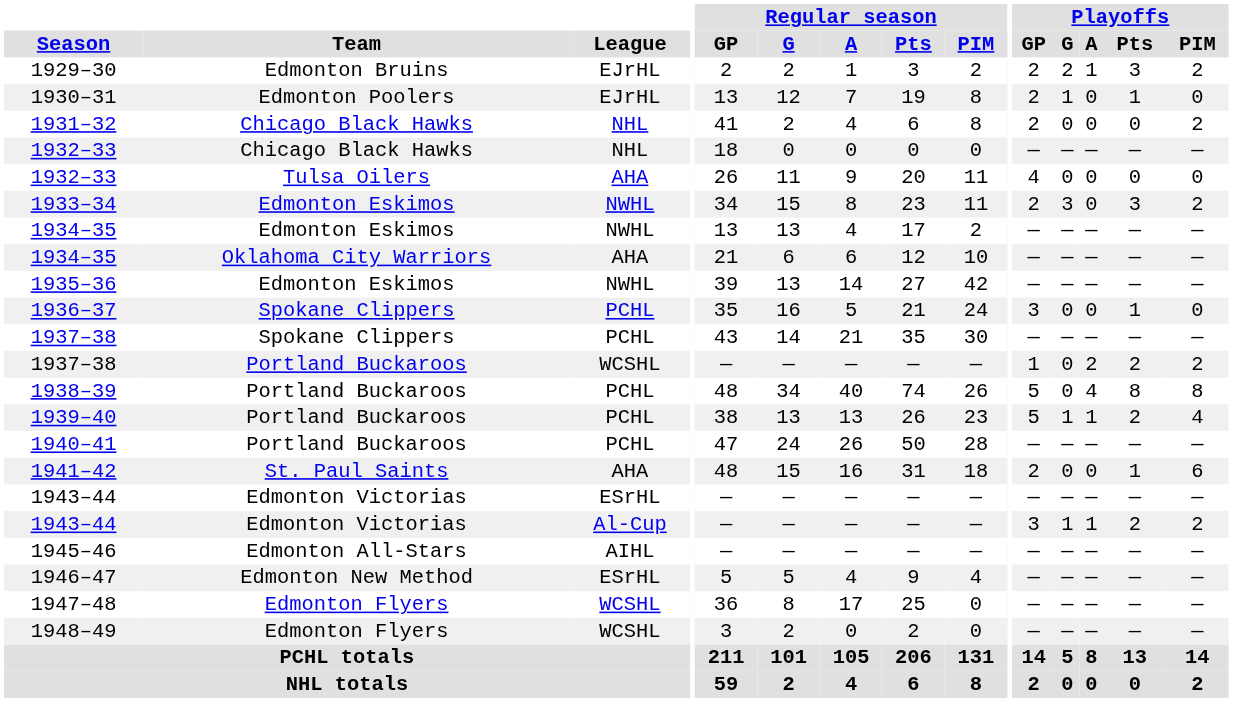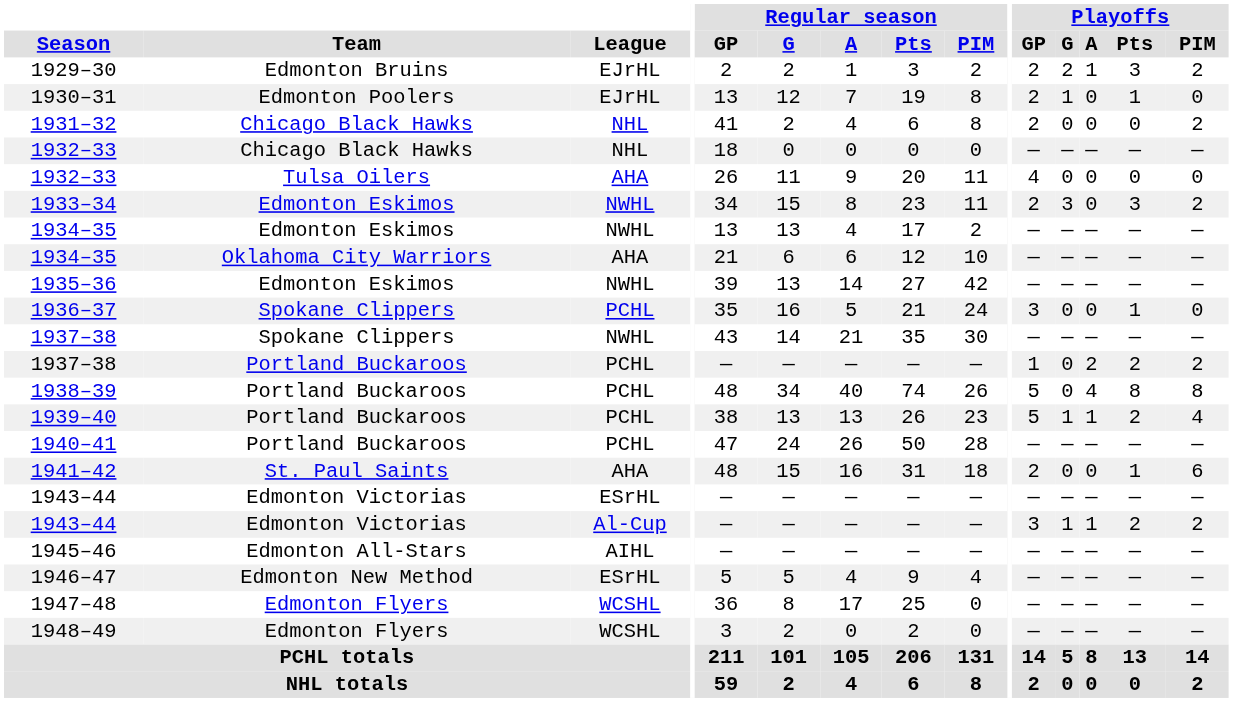 <table border="0" cellpadding="1" cellspacing="0" style="text-align:center; width:60em">
 <tr bgcolor="#e0e0e0">
 <th colspan="3" bgcolor="#ffffff"></th>
 <th rowspan="100" bgcolor="#ffffff"></th>
 <th colspan="5"><a href='#'>Regular season</a></th>
 <th rowspan="100" bgcolor="#ffffff"></th>
 <th colspan="5"><a href='#'>Playoffs</a></th>
 </tr>
 <tr bgcolor="#e0e0e0">
 <th><a href='#'>Season</a></th>
 <th>Team</th>
 <th>League</th>
 <th>GP</th>
 <th><a href='#'>G</a></th>
 <th><a href='#'>A</a></th>
 <th><a href='#'>Pts</a></th>
 <th><a href='#'>PIM</a></th>
 <th>GP</th>
 <th>G</th>
 <th>A</th>
 <th>Pts</th>
 <th>PIM</th>
 </tr>
 <tr>
 <td>1929–30</td>
 <td>Edmonton Bruins</td>
 <td>EJrHL</td>
 <td>2</td>
 <td>2</td>
 <td>1</td>
 <td>3</td>
 <td>2</td>
 <td>2</td>
 <td>2</td>
 <td>1</td>
 <td>3</td>
 <td>2</td>
 </tr>
 <tr bgcolor="#f0f0f0">
 <td>1930–31</td>
 <td>Edmonton Poolers</td>
 <td>EJrHL</td>
 <td>13</td>
 <td>12</td>
 <td>7</td>
 <td>19</td>
 <td>8</td>
 <td>2</td>
 <td>1</td>
 <td>0</td>
 <td>1</td>
 <td>0</td>
 </tr>
 <tr>
 <td><a href='#'>1931–32</a></td>
 <td><a href='#'>Chicago Black Hawks</a></td>
 <td><a href='#'>NHL</a></td>
 <td>41</td>
 <td>2</td>
 <td>4</td>
 <td>6</td>
 <td>8</td>
 <td>2</td>
 <td>0</td>
 <td>0</td>
 <td>0</td>
 <td>2</td>
 </tr>
 <tr bgcolor="#f0f0f0">
 <td><a href='#'>1932–33</a></td>
 <td>Chicago Black Hawks</td>
 <td>NHL</td>
 <td>18</td>
 <td>0</td>
 <td>0</td>
 <td>0</td>
 <td>0</td>
 <td>—</td>
 <td>—</td>
 <td>—</td>
 <td>—</td>
 <td>—</td>
 </tr>
 <tr>
 <td><a href='#'>1932–33</a></td>
 <td><a href='#'>Tulsa Oilers</a></td>
 <td><a href='#'>AHA</a></td>
 <td>26</td>
 <td>11</td>
 <td>9</td>
 <td>20</td>
 <td>11</td>
 <td>4</td>
 <td>0</td>
 <td>0</td>
 <td>0</td>
 <td>0</td>
 </tr>
 <tr bgcolor="#f0f0f0">
 <td><a href='#'>1933–34</a></td>
 <td><a href='#'>Edmonton Eskimos</a></td>
 <td><a href='#'>NWHL</a></td>
 <td>34</td>
 <td>15</td>
 <td>8</td>
 <td>23</td>
 <td>11</td>
 <td>2</td>
 <td>3</td>
 <td>0</td>
 <td>3</td>
 <td>2</td>
 </tr>
 <tr>
 <td><a href='#'>1934–35</a></td>
 <td>Edmonton Eskimos</td>
 <td>NWHL</td>
 <td>13</td>
 <td>13</td>
 <td>4</td>
 <td>17</td>
 <td>2</td>
 <td>—</td>
 <td>—</td>
 <td>—</td>
 <td>—</td>
 <td>—</td>
 </tr>
 <tr bgcolor="#f0f0f0">
 <td><a href='#'>1934–35</a></td>
 <td><a href='#'>Oklahoma City Warriors</a></td>
 <td>AHA</td>
 <td>21</td>
 <td>6</td>
 <td>6</td>
 <td>12</td>
 <td>10</td>
 <td>—</td>
 <td>—</td>
 <td>—</td>
 <td>—</td>
 <td>—</td>
 </tr>
 <tr>
 <td><a href='#'>1935–36</a></td>
 <td>Edmonton Eskimos</td>
 <td>NWHL</td>
 <td>39</td>
 <td>13</td>
 <td>14</td>
 <td>27</td>
 <td>42</td>
 <td>—</td>
 <td>—</td>
 <td>—</td>
 <td>—</td>
 <td>—</td>
 </tr>
 <tr bgcolor="#f0f0f0">
 <td><a href='#'>1936–37</a></td>
 <td><a href='#'>Spokane Clippers</a></td>
 <td><a href='#'>PCHL</a></td>
 <td>35</td>
 <td>16</td>
 <td>5</td>
 <td>21</td>
 <td>24</td>
 <td>3</td>
 <td>0</td>
 <td>0</td>
 <td>1</td>
 <td>0</td>
 </tr>
 <tr>
 <td><a href='#'>1937–38</a></td>
 <td>Spokane Clippers</td>
-<td>PCHL</td>
+<td>NWHL</td>
 <td>43</td>
 <td>14</td>
 <td>21</td>
 <td>35</td>
 <td>30</td>
 <td>—</td>
 <td>—</td>
 <td>—</td>
 <td>—</td>
 <td>—</td>
 </tr>
 <tr bgcolor="#f0f0f0">
 <td>1937–38</td>
 <td><a href='#'>Portland Buckaroos</a></td>
-<td>WCSHL</td>
+<td>PCHL</td>
 <td>—</td>
 <td>—</td>
 <td>—</td>
 <td>—</td>
 <td>—</td>
 <td>1</td>
 <td>0</td>
 <td>2</td>
 <td>2</td>
 <td>2</td>
 </tr>
 <tr>
 <td><a href='#'>1938–39</a></td>
 <td>Portland Buckaroos</td>
 <td>PCHL</td>
 <td>48</td>
 <td>34</td>
 <td>40</td>
 <td>74</td>
 <td>26</td>
 <td>5</td>
 <td>0</td>
 <td>4</td>
 <td>8</td>
 <td>8</td>
 </tr>
 <tr bgcolor="#f0f0f0">
 <td><a href='#'>1939–40</a></td>
 <td>Portland Buckaroos</td>
 <td>PCHL</td>
 <td>38</td>
 <td>13</td>
 <td>13</td>
 <td>26</td>
 <td>23</td>
 <td>5</td>
 <td>1</td>
 <td>1</td>
 <td>2</td>
 <td>4</td>
 </tr>
 <tr>
 <td><a href='#'>1940–41</a></td>
 <td>Portland Buckaroos</td>
 <td>PCHL</td>
 <td>47</td>
 <td>24</td>
 <td>26</td>
 <td>50</td>
 <td>28</td>
 <td>—</td>
 <td>—</td>
 <td>—</td>
 <td>—</td>
 <td>—</td>
 </tr>
 <tr bgcolor="#f0f0f0">
 <td><a href='#'>1941–42</a></td>
 <td><a href='#'>St. Paul Saints</a></td>
 <td>AHA</td>
 <td>48</td>
 <td>15</td>
 <td>16</td>
 <td>31</td>
 <td>18</td>
 <td>2</td>
 <td>0</td>
 <td>0</td>
 <td>1</td>
 <td>6</td>
 </tr>
 <tr>
 <td>1943–44</td>
 <td>Edmonton Victorias</td>
 <td>ESrHL</td>
 <td>—</td>
 <td>—</td>
 <td>—</td>
 <td>—</td>
 <td>—</td>
 <td>—</td>
 <td>—</td>
 <td>—</td>
 <td>—</td>
 <td>—</td>
 </tr>
 <tr bgcolor="#f0f0f0">
 <td><a href='#'>1943–44</a></td>
 <td>Edmonton Victorias</td>
 <td><a href='#'>Al-Cup</a></td>
 <td>—</td>
 <td>—</td>
 <td>—</td>
 <td>—</td>
 <td>—</td>
 <td>3</td>
 <td>1</td>
 <td>1</td>
 <td>2</td>
 <td>2</td>
 </tr>
 <tr>
 <td>1945–46</td>
 <td>Edmonton All-Stars</td>
 <td>AIHL</td>
 <td>—</td>
 <td>—</td>
 <td>—</td>
 <td>—</td>
 <td>—</td>
 <td>—</td>
 <td>—</td>
 <td>—</td>
 <td>—</td>
 <td>—</td>
 </tr>
 <tr bgcolor="#f0f0f0">
 <td>1946–47</td>
 <td>Edmonton New Method</td>
 <td>ESrHL</td>
 <td>5</td>
 <td>5</td>
 <td>4</td>
 <td>9</td>
 <td>4</td>
 <td>—</td>
 <td>—</td>
 <td>—</td>
 <td>—</td>
 <td>—</td>
 </tr>
 <tr>
 <td>1947–48</td>
 <td><a href='#'>Edmonton Flyers</a></td>
 <td><a href='#'>WCSHL</a></td>
 <td>36</td>
 <td>8</td>
 <td>17</td>
 <td>25</td>
 <td>0</td>
 <td>—</td>
 <td>—</td>
 <td>—</td>
 <td>—</td>
 <td>—</td>
 </tr>
 <tr bgcolor="#f0f0f0">
 <td>1948–49</td>
 <td>Edmonton Flyers</td>
 <td>WCSHL</td>
 <td>3</td>
 <td>2</td>
 <td>0</td>
 <td>2</td>
 <td>0</td>
 <td>—</td>
 <td>—</td>
 <td>—</td>
 <td>—</td>
 <td>—</td>
 </tr>
 <tr bgcolor="#e0e0e0">
 <th colspan="3">PCHL totals</th>
 <th>211</th>
 <th>101</th>
 <th>105</th>
 <th>206</th>
 <th>131</th>
 <th>14</th>
 <th>5</th>
 <th>8</th>
 <th>13</th>
 <th>14</th>
 </tr>
 <tr bgcolor="#e0e0e0">
 <th colspan="3">NHL totals</th>
 <th>59</th>
 <th>2</th>
 <th>4</th>
 <th>6</th>
 <th>8</th>
 <th>2</th>
 <th>0</th>
 <th>0</th>
 <th>0</th>
 <th>2</th>
 </tr>
 </table>
